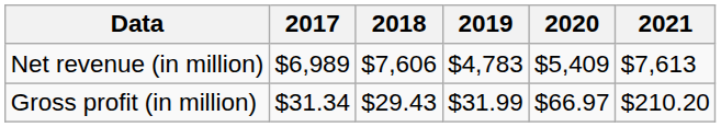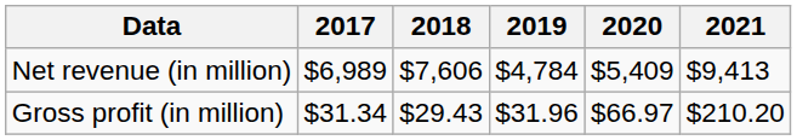 <table class="wikitable">
 <tr>
 <th>Data</th>
 <th>2017</th>
 <th>2018</th>
 <th>2019</th>
 <th>2020</th>
 <th>2021</th>
 </tr>
 <tr>
 <td>Net revenue (in million)</td>
 <td>$6,989</td>
 <td>$7,606</td>
-<td>$4,783</td>
+<td>$4,784</td>
 <td>$5,409</td>
-<td>$7,613</td>
+<td>$9,413</td>
 </tr>
 <tr>
 <td>Gross profit (in million)</td>
 <td>$31.34</td>
 <td>$29.43</td>
-<td>$31.99</td>
+<td>$31.96</td>
 <td>$66.97</td>
 <td>$210.20</td>
 </tr>
 </table>
